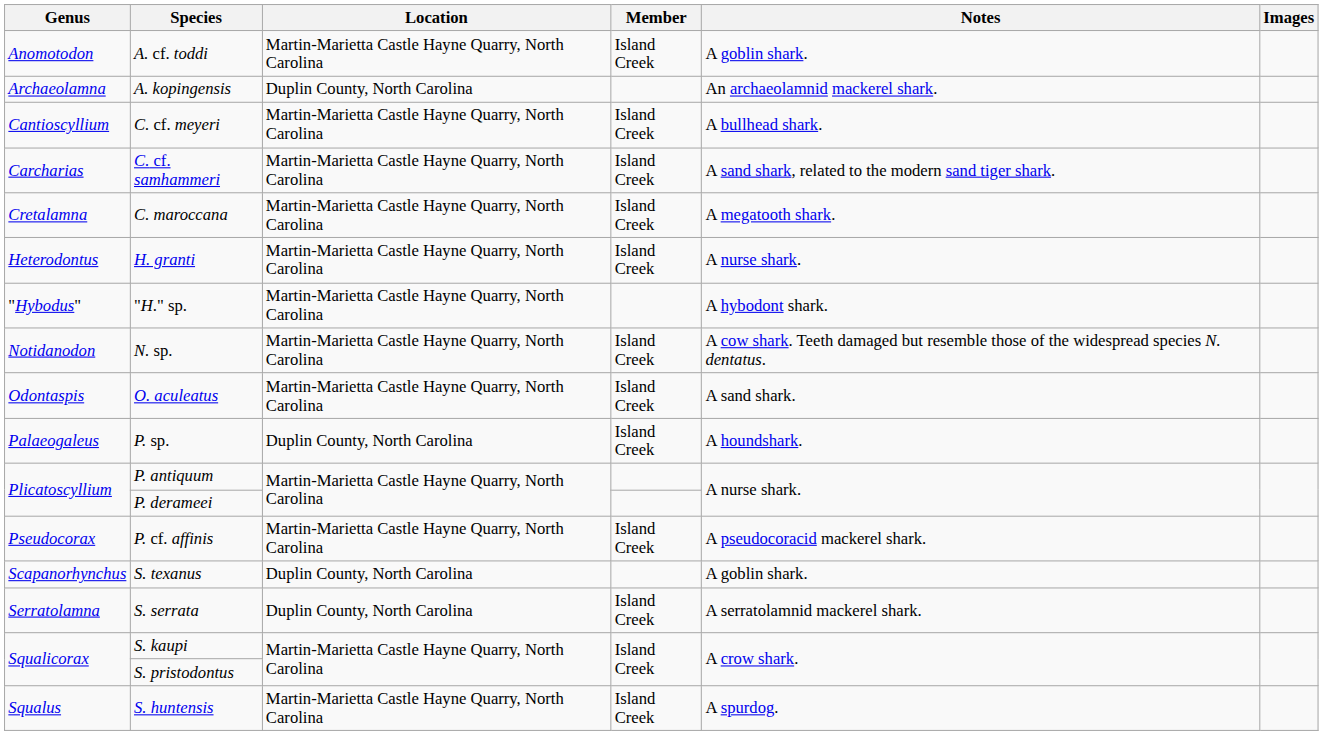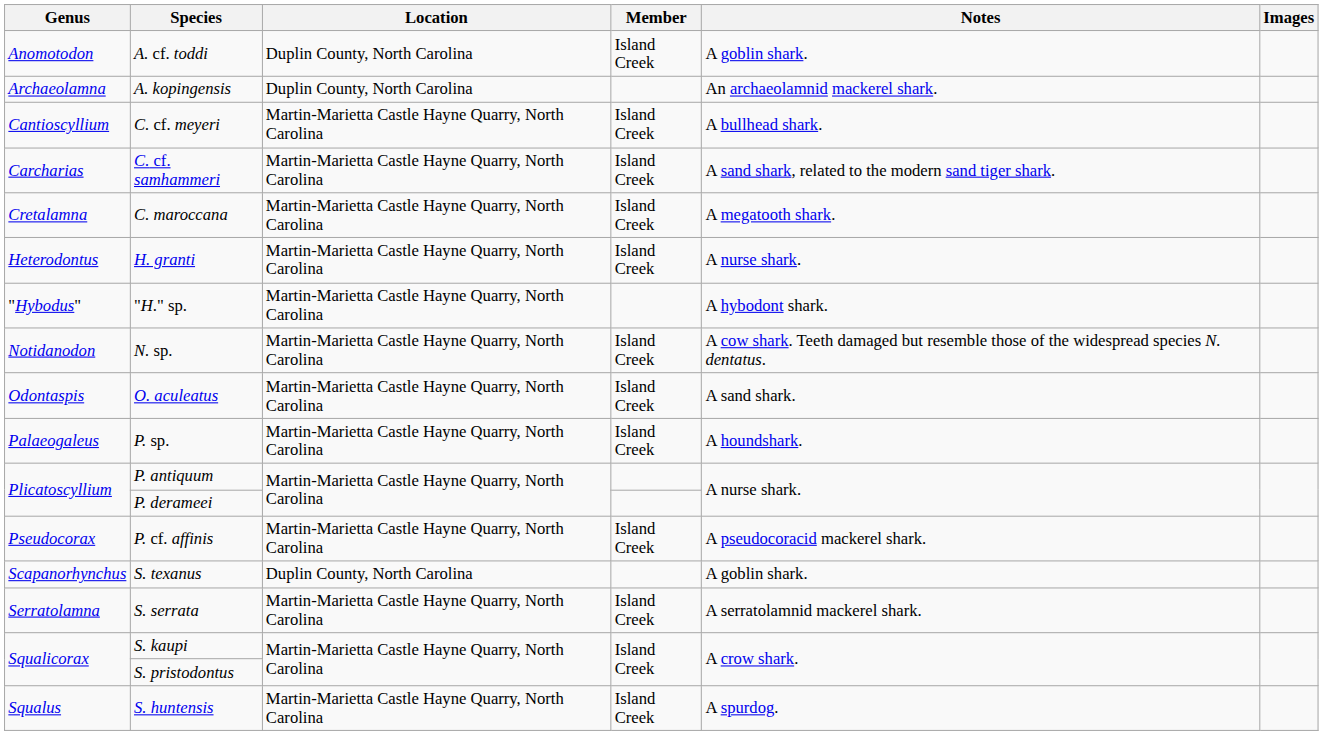 <table class="wikitable" width="100%" align="center">
 <tr>
 <th>Genus</th>
 <th>Species</th>
 <th>Location</th>
 <th>Member</th>
 <th>Notes</th>
 <th>Images</th>
 </tr>
 <tr>
 <td><em><a href='#'>Anomotodon</a></em></td>
 <td><em>A.</em> cf. <em>toddi</em></td>
-<td>Martin-Marietta Castle Hayne Quarry, North Carolina</td>
+<td>Duplin County, North Carolina</td>
 <td>Island Creek</td>
 <td>A <a href='#'>goblin shark</a>.</td>
 <td></td>
 </tr>
 <tr>
 <td><em><a href='#'>Archaeolamna</a></em></td>
 <td><em>A. kopingensis</em></td>
 <td>Duplin County, North Carolina</td>
 <td></td>
 <td>An <a href='#'>archaeolamnid</a> <a href='#'>mackerel shark</a>.</td>
 <td></td>
 </tr>
 <tr>
 <td><em><a href='#'>Cantioscyllium</a></em></td>
 <td><em>C.</em> cf. <em>meyeri</em></td>
 <td>Martin-Marietta Castle Hayne Quarry, North Carolina</td>
 <td>Island Creek</td>
 <td>A <a href='#'>bullhead shark</a>.</td>
 <td></td>
 </tr>
 <tr>
 <td><em><a href='#'>Carcharias</a></em></td>
 <td><a href='#'><em>C.</em> cf. <em>samhammeri</em></a></td>
 <td>Martin-Marietta Castle Hayne Quarry, North Carolina</td>
 <td>Island Creek</td>
 <td>A <a href='#'>sand shark</a>, related to the modern <a href='#'>sand tiger shark</a>.</td>
 <td></td>
 </tr>
 <tr>
 <td><em><a href='#'>Cretalamna</a></em></td>
 <td><em>C. maroccana</em></td>
 <td>Martin-Marietta Castle Hayne Quarry, North Carolina</td>
 <td>Island Creek</td>
 <td>A <a href='#'>megatooth shark</a>.</td>
 <td></td>
 </tr>
 <tr>
 <td><em><a href='#'>Heterodontus</a></em></td>
 <td><em><a href='#'>H. granti</a></em></td>
 <td>Martin-Marietta Castle Hayne Quarry, North Carolina</td>
 <td>Island Creek</td>
 <td>A <a href='#'>nurse shark</a>.</td>
 <td></td>
 </tr>
 <tr>
 <td>"<em><a href='#'>Hybodus</a></em>"</td>
 <td>"<em>H</em>." sp.</td>
 <td>Martin-Marietta Castle Hayne Quarry, North Carolina</td>
 <td></td>
 <td>A <a href='#'>hybodont</a> shark.</td>
 <td></td>
 </tr>
 <tr>
 <td><em><a href='#'>Notidanodon</a></em></td>
 <td><em>N.</em> sp.</td>
 <td>Martin-Marietta Castle Hayne Quarry, North Carolina</td>
 <td>Island Creek</td>
 <td>A <a href='#'>cow shark</a>. Teeth damaged but resemble those of the widespread species <em>N. dentatus</em>.</td>
 <td></td>
 </tr>
 <tr>
 <td><em><a href='#'>Odontaspis</a></em></td>
 <td><em><a href='#'>O. aculeatus</a></em></td>
 <td>Martin-Marietta Castle Hayne Quarry, North Carolina</td>
 <td>Island Creek</td>
 <td>A sand shark.</td>
 <td></td>
 </tr>
 <tr>
 <td><em><a href='#'>Palaeogaleus</a></em></td>
 <td><em>P.</em> sp.</td>
-<td>Duplin County, North Carolina</td>
+<td>Martin-Marietta Castle Hayne Quarry, North Carolina</td>
 <td>Island Creek</td>
 <td>A <a href='#'>houndshark</a>.</td>
 <td></td>
 </tr>
 <tr>
 <td rowspan="2"><em><a href='#'>Plicatoscyllium</a></em></td>
 <td><em>P. antiquum</em></td>
 <td rowspan="2">Martin-Marietta Castle Hayne Quarry, North Carolina</td>
 <td></td>
 <td rowspan="2">A nurse shark.</td>
 <td rowspan="2"></td>
 </tr>
 <tr>
 <td><em>P. derameei</em></td>
 <td></td>
 </tr>
 <tr>
 <td><em><a href='#'>Pseudocorax</a></em></td>
 <td><em>P.</em> cf. <em>affinis</em></td>
 <td>Martin-Marietta Castle Hayne Quarry, North Carolina</td>
 <td>Island Creek</td>
 <td>A <a href='#'>pseudocoracid</a> mackerel shark.</td>
 <td></td>
 </tr>
 <tr>
 <td><em><a href='#'>Scapanorhynchus</a></em></td>
 <td><em>S. texanus</em></td>
 <td>Duplin County, North Carolina</td>
 <td></td>
 <td>A goblin shark.</td>
 <td></td>
 </tr>
 <tr>
 <td><em><a href='#'>Serratolamna</a></em></td>
 <td><em>S. serrata</em></td>
-<td>Duplin County, North Carolina</td>
+<td>Martin-Marietta Castle Hayne Quarry, North Carolina</td>
 <td>Island Creek</td>
 <td>A serratolamnid mackerel shark.</td>
 <td></td>
 </tr>
 <tr>
 <td rowspan="2"><em><a href='#'>Squalicorax</a></em></td>
 <td><em>S. kaupi</em></td>
 <td rowspan="2">Martin-Marietta Castle Hayne Quarry, North Carolina</td>
 <td rowspan="2">Island Creek</td>
 <td rowspan="2">A <a href='#'>crow shark</a>.</td>
 <td rowspan="2"></td>
 </tr>
 <tr>
 <td><em>S. pristodontus</em></td>
 </tr>
 <tr>
 <td><em><a href='#'>Squalus</a></em></td>
 <td><em><a href='#'>S. huntensis</a></em></td>
 <td>Martin-Marietta Castle Hayne Quarry, North Carolina</td>
 <td>Island Creek</td>
 <td>A <a href='#'>spurdog</a>.</td>
 <td></td>
 </tr>
 </table>
